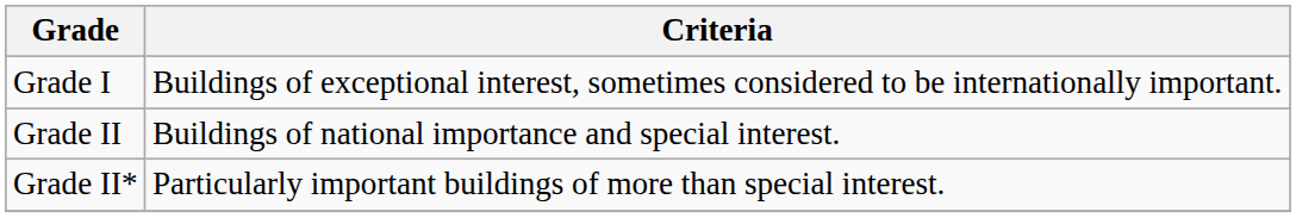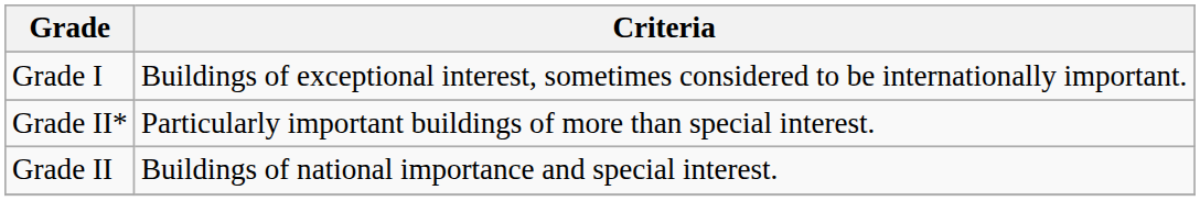 <table class="wikitable" border="1">
 <tr>
 <th>Grade</th>
 <th>Criteria</th>
 </tr>
 <tr>
 <td>Grade I</td>
 <td>Buildings of exceptional interest, sometimes considered to be internationally important.</td>
 </tr>
 <tr>
+<td>Grade II*</td>
+<td>Particularly important buildings of more than special interest.</td>
+</tr>
+<tr>
 <td>Grade II</td>
 <td>Buildings of national importance and special interest.</td>
 </tr>
 <tr>
-<td>Grade II*</td>
-<td>Particularly important buildings of more than special interest.</td>
-</tr>
-<tr>
 </tr>
 </table>
